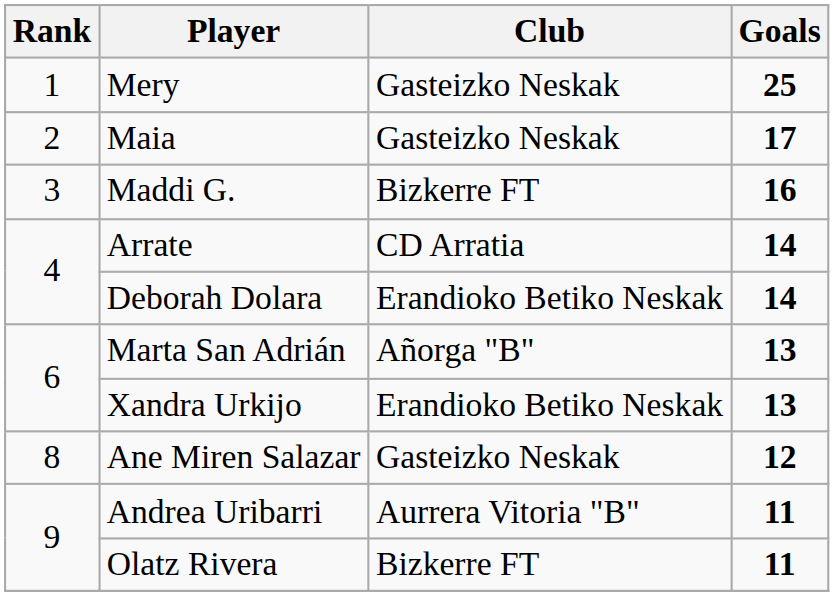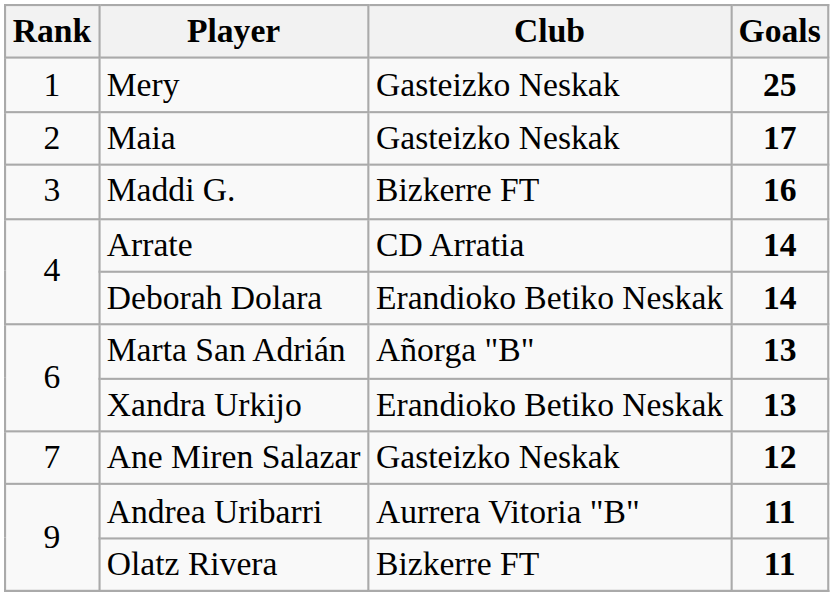 <table class="wikitable" style="text-align:center">
 <tr>
 <th>Rank</th>
 <th>Player</th>
 <th>Club</th>
 <th>Goals</th>
 </tr>
 <tr>
 <td>1</td>
 <td align="left">Mery</td>
 <td align="left">Gasteizko Neskak</td>
 <td><strong>25</strong></td>
 </tr>
 <tr>
 <td>2</td>
 <td align="left">Maia</td>
 <td align="left">Gasteizko Neskak</td>
 <td><strong>17</strong></td>
 </tr>
 <tr>
 <td>3</td>
 <td align="left">Maddi G.</td>
 <td align="left">Bizkerre FT</td>
 <td><strong>16</strong></td>
 </tr>
 <tr>
 <td rowspan="2">4</td>
 <td align="left">Arrate</td>
 <td align="left">CD Arratia</td>
 <td><strong>14</strong></td>
 </tr>
 <tr>
 <td align="left">Deborah Dolara</td>
 <td align="left">Erandioko Betiko Neskak</td>
 <td><strong>14</strong></td>
 </tr>
 <tr>
 <td rowspan="2">6</td>
 <td align="left">Marta San Adrián</td>
 <td align="left">Añorga "B"</td>
 <td><strong>13</strong></td>
 </tr>
 <tr>
 <td align="left">Xandra Urkijo</td>
 <td align="left">Erandioko Betiko Neskak</td>
 <td><strong>13</strong></td>
 </tr>
 <tr>
-<td>8</td>
+<td>7</td>
 <td align="left">Ane Miren Salazar</td>
 <td align="left">Gasteizko Neskak</td>
 <td><strong>12</strong></td>
 </tr>
 <tr>
 <td rowspan="2">9</td>
 <td align="left">Andrea Uribarri</td>
 <td align="left">Aurrera Vitoria "B"</td>
 <td><strong>11</strong></td>
 </tr>
 <tr>
 <td align="left">Olatz Rivera</td>
 <td align="left">Bizkerre FT</td>
 <td><strong>11</strong></td>
 </tr>
 <tr>
 </tr>
 </table>
